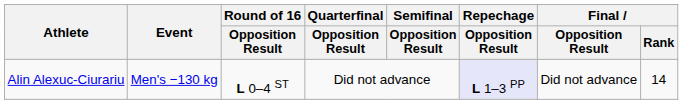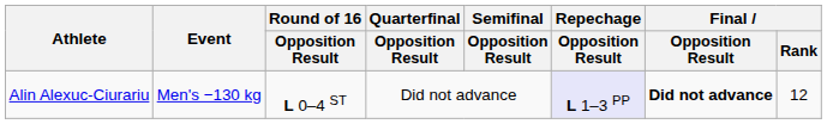 <table class="wikitable" style="font-size:90%">
 <tr>
 <th rowspan=2>Athlete</th>
 <th rowspan=2>Event</th>
 <th>Round of 16</th>
 <th>Quarterfinal</th>
 <th>Semifinal</th>
 <th>Repechage</th>
 <th colspan=2>Final / </th>
 </tr>
 <tr style="font-size: 95%">
 <th>Opposition<br>Result</th>
 <th>Opposition<br>Result</th>
 <th>Opposition<br>Result</th>
 <th>Opposition<br>Result</th>
 <th>Opposition<br>Result</th>
 <th>Rank</th>
 </tr>
 <tr align=center>
 <td align=left><a href='#'>Alin Alexuc-Ciurariu</a></td>
 <td align=left><a href='#'>Men's −130 kg</a></td>
 <td><br><strong>L</strong> 0–4 <sup>ST</sup></td>
 <td colspan=2>Did not advance</td>
 <td style="background: lavender;"><br><strong>L</strong> 1–3 <sup>PP</sup></td>
-<td>Did not advance</td>
-<td>14</td>
+<td><strong>Did not advance</strong></td>
+<td>12</td>
 </tr>
 </table>
